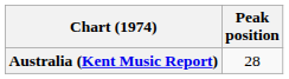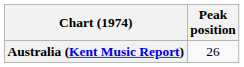 <table class="wikitable plainrowheaders" style="text-align:center">
 <tr>
 <th>Chart (1974)</th>
 <th>Peak<br>position</th>
 </tr>
 <tr>
 <th scope="row">Australia (<a href='#'>Kent Music Report</a>)</th>
-<td>28</td>
+<td>26</td>
 </tr>
 </table>
